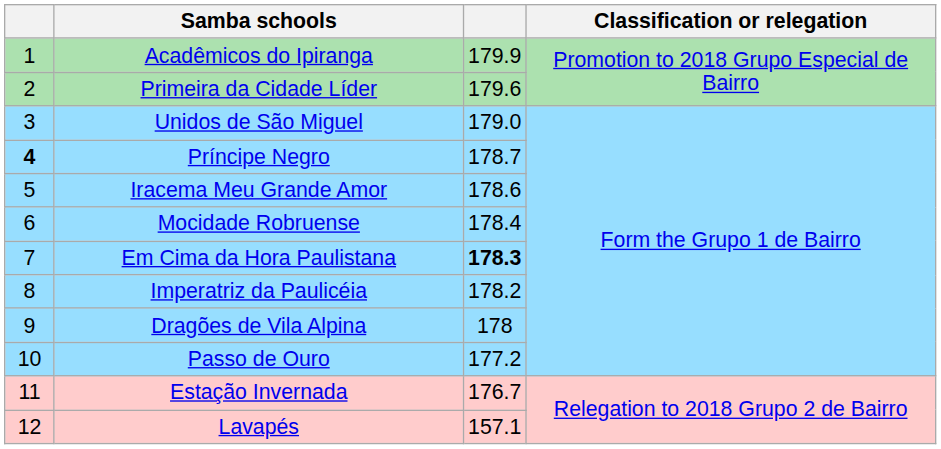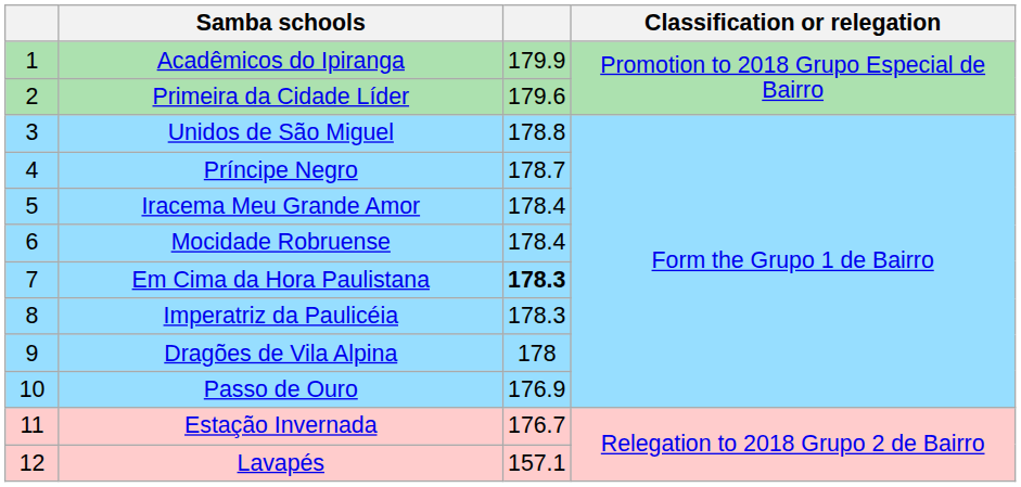 <table class="wikitable">
 <tr>
 <th width="30"></th>
 <th width="300">Samba schools</th>
 <th width="20"></th>
 <th width="300">Classification or relegation</th>
 </tr>
 <tr align="center">
 <td bgcolor=ACE1AF>1</td>
 <td bgcolor=ACE1AF><a href='#'>Acadêmicos do Ipiranga</a></td>
 <td bgcolor=ACE1AF>179.9</td>
 <td rowspan=2 bgcolor=ACE1AF><a href='#'><span>Promotion to 2018 Grupo Especial de Bairro</span></a></td>
 </tr>
 <tr align="center">
 <td bgcolor=ACE1AF>2</td>
 <td bgcolor=ACE1AF><a href='#'>Primeira da Cidade Líder</a></td>
 <td bgcolor=ACE1AF>179.6</td>
 </tr>
 <tr align="center">
 <td bgcolor=97DEFF>3</td>
 <td bgcolor=97DEFF><a href='#'>Unidos de São Miguel</a></td>
-<td bgcolor=97DEFF>179.0</td>
+<td bgcolor=97DEFF>178.8</td>
 <td rowspan="8" bgcolor=97DEFF><a href='#'><span>Form the Grupo 1 de Bairro</span></a></td>
 </tr>
 <tr align="center">
-<td bgcolor=97DEFF><strong>4</strong></td>
+<td bgcolor=97DEFF>4</td>
 <td bgcolor=97DEFF><a href='#'>Príncipe Negro</a></td>
 <td bgcolor=97DEFF>178.7</td>
 </tr>
 <tr align="center">
 <td bgcolor=97DEFF>5</td>
 <td bgcolor=97DEFF><a href='#'>Iracema Meu Grande Amor</a></td>
-<td bgcolor=97DEFF>178.6</td>
+<td bgcolor=97DEFF>178.4</td>
 </tr>
 <tr align="center">
 <td bgcolor=97DEFF>6</td>
 <td bgcolor=97DEFF><a href='#'>Mocidade Robruense</a></td>
 <td bgcolor=97DEFF>178.4</td>
 </tr>
 <tr align="center">
 <td bgcolor=97DEFF>7</td>
 <td bgcolor=97DEFF><a href='#'>Em Cima da Hora Paulistana</a></td>
 <td bgcolor=97DEFF><strong>178.3</strong></td>
 </tr>
 <tr align="center">
 <td bgcolor=97DEFF>8</td>
 <td bgcolor=97DEFF><a href='#'>Imperatriz da Paulicéia</a></td>
-<td bgcolor=97DEFF>178.2</td>
+<td bgcolor=97DEFF>178.3</td>
 </tr>
 <tr align="center">
 <td bgcolor=97DEFF>9</td>
 <td bgcolor=97DEFF><a href='#'>Dragões de Vila Alpina</a></td>
 <td bgcolor=97DEFF>178</td>
 </tr>
 <tr align="center">
 <td bgcolor=97DEFF>10</td>
 <td bgcolor=97DEFF><a href='#'>Passo de Ouro</a></td>
-<td bgcolor=97DEFF>177.2</td>
+<td bgcolor=97DEFF>176.9</td>
 </tr>
 <tr align="center">
 <td bgcolor=FFCCCC>11</td>
 <td bgcolor=FFCCCC><a href='#'>Estação Invernada</a></td>
 <td bgcolor="FFCCCC">176.7</td>
 <td rowspan=2 bgcolor=FFCCCC><a href='#'><span>Relegation to 2018 Grupo 2 de Bairro</span></a></td>
 </tr>
 <tr align="center">
 <td bgcolor=FFCCCC>12</td>
 <td bgcolor=FFCCCC><a href='#'>Lavapés</a></td>
 <td bgcolor="FFCCCC">157.1</td>
 </tr>
 </table>
